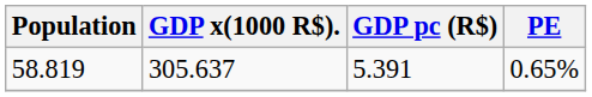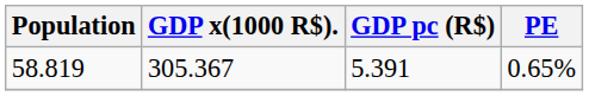 <table class="wikitable" border="1">
 <tr>
 <th>Population </th>
 <th><a href='#'>GDP</a> x(1000 R$).</th>
 <th><a href='#'>GDP pc</a> (R$)</th>
 <th><a href='#'>PE</a></th>
 </tr>
 <tr>
 <td>58.819</td>
-<td>305.637</td>
+<td>305.367</td>
 <td>5.391</td>
 <td>0.65%</td>
 </tr>
 <tr>
 </tr>
 </table>
